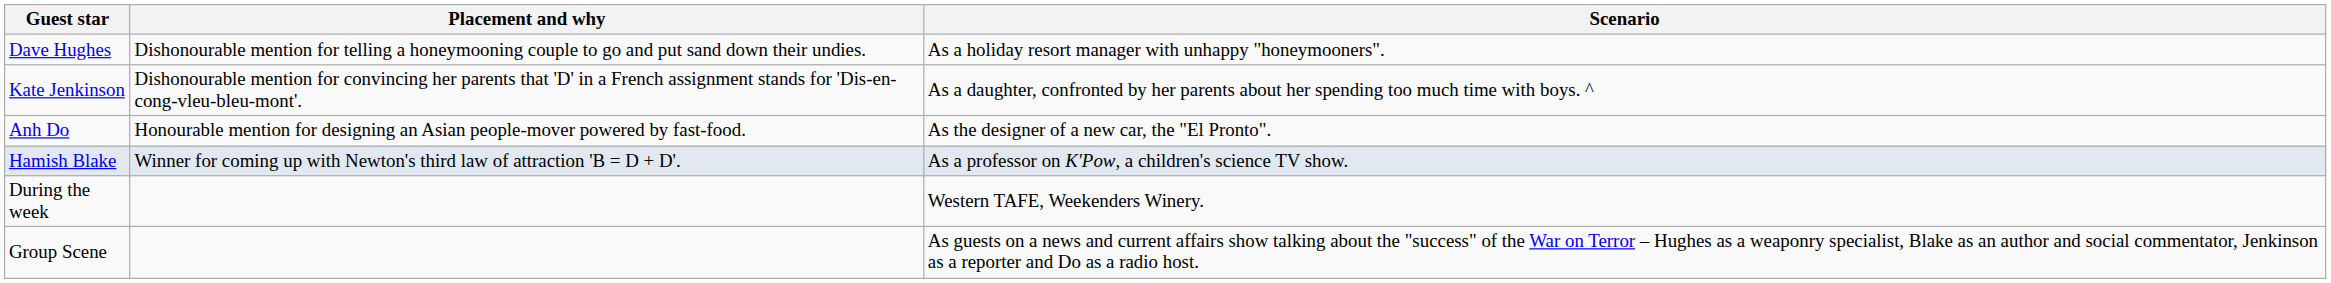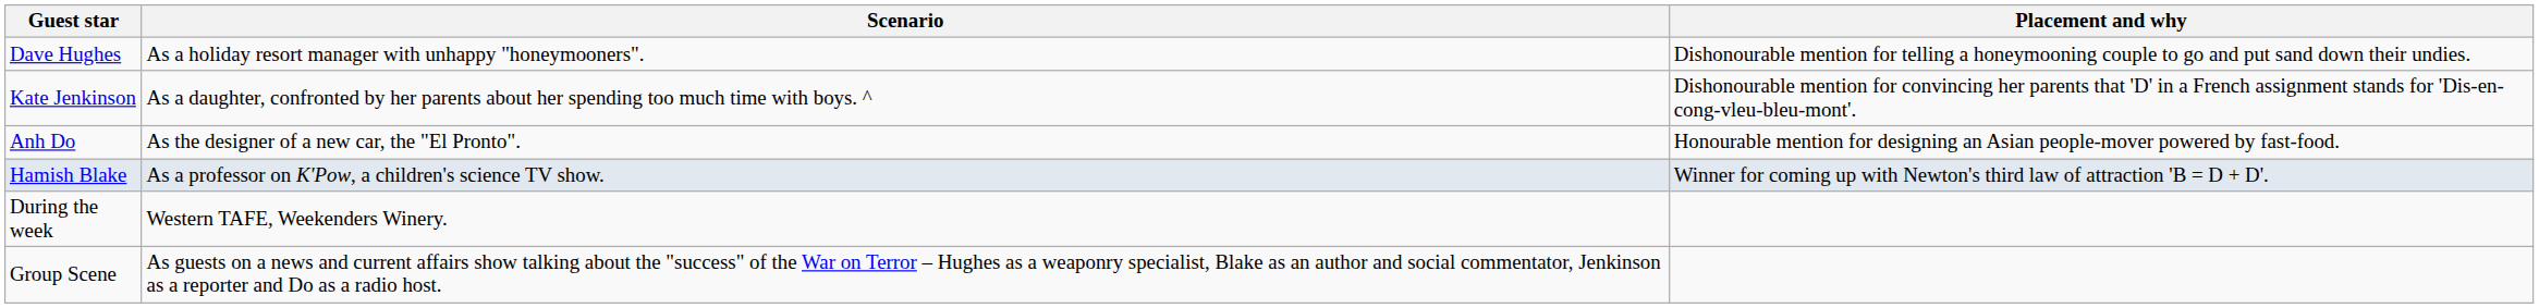 <table class="wikitable">
 <tr>
 <th>Guest star</th>
+<th>Scenario</th>
 <th>Placement and why</th>
-<th>Scenario</th>
 </tr>
 <tr>
 <td><a href='#'>Dave Hughes</a></td>
+<td>As a holiday resort manager with unhappy "honeymooners".</td>
 <td>Dishonourable mention for telling a honeymooning couple to go and put sand down their undies.</td>
-<td>As a holiday resort manager with unhappy "honeymooners".</td>
 </tr>
 <tr>
 <td><a href='#'>Kate Jenkinson</a></td>
+<td>As a daughter, confronted by her parents about her spending too much time with boys. ^</td>
 <td>Dishonourable mention for convincing her parents that 'D' in a French assignment stands for 'Dis-en-cong-vleu-bleu-mont'.</td>
-<td>As a daughter, confronted by her parents about her spending too much time with boys. ^</td>
 </tr>
 <tr>
 <td><a href='#'>Anh Do</a></td>
+<td>As the designer of a new car, the "El Pronto".</td>
 <td>Honourable mention for designing an Asian people-mover powered by fast-food.</td>
-<td>As the designer of a new car, the "El Pronto".</td>
 </tr>
 <tr style="background:#E1E8EF;">
 <td><a href='#'>Hamish Blake</a></td>
+<td>As a professor on <em>K'Pow</em>, a children's science TV show.</td>
 <td>Winner for coming up with Newton's third law of attraction 'B = D + D'.</td>
-<td>As a professor on <em>K'Pow</em>, a children's science TV show.</td>
 </tr>
 <tr>
 <td>During the week</td>
+<td>Western TAFE, Weekenders Winery.</td>
 <td></td>
-<td>Western TAFE, Weekenders Winery.</td>
 </tr>
 <tr>
 <td>Group Scene</td>
+<td>As guests on a news and current affairs show talking about the "success" of the <a href='#'>War on Terror</a> – Hughes as a weaponry specialist, Blake as an author and social commentator, Jenkinson as a reporter and Do as a radio host.</td>
 <td></td>
-<td>As guests on a news and current affairs show talking about the "success" of the <a href='#'>War on Terror</a> – Hughes as a weaponry specialist, Blake as an author and social commentator, Jenkinson as a reporter and Do as a radio host.</td>
 </tr>
 </table>
